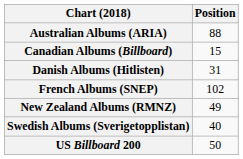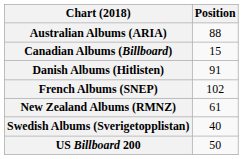 <table class="wikitable sortable plainrowheaders" style="text-align:center">
 <tr>
 <th scope="col">Chart (2018)</th>
 <th scope="col">Position</th>
 </tr>
 <tr>
 <th scope="row">Australian Albums (ARIA)</th>
 <td>88</td>
 </tr>
 <tr>
 <th scope="row">Canadian Albums (<em>Billboard</em>)</th>
 <td>15</td>
 </tr>
 <tr>
 <th scope="row">Danish Albums (Hitlisten)</th>
-<td>31</td>
+<td>91</td>
 </tr>
 <tr>
 <th scope="row">French Albums (SNEP)</th>
 <td>102</td>
 </tr>
 <tr>
 <th scope="row">New Zealand Albums (RMNZ)</th>
-<td>49</td>
+<td>61</td>
 </tr>
 <tr>
 <th scope="row">Swedish Albums (Sverigetopplistan)</th>
 <td>40</td>
 </tr>
 <tr>
 <th scope="row">US <em>Billboard</em> 200</th>
 <td>50</td>
 </tr>
 </table>
